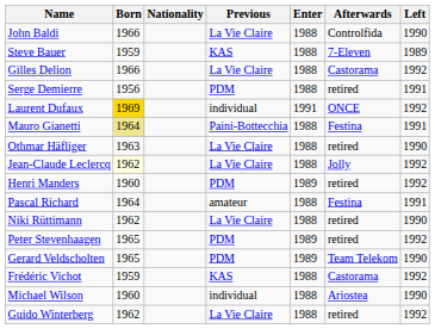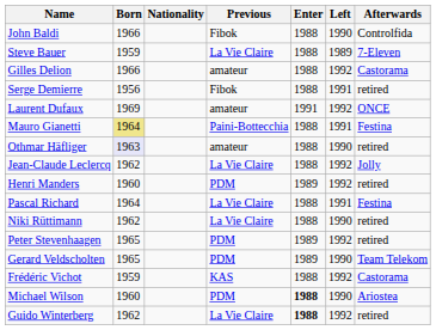 <table class="wikitable sortable">
 <tr>
 <th>Name</th>
 <th>Born</th>
 <th>Nationality</th>
 <th>Previous</th>
 <th>Enter</th>
+<th>Left</th>
 <th>Afterwards</th>
-<th>Left</th>
 </tr>
 <tr>
 <td><a href='#'>John Baldi</a></td>
 <td>1966</td>
 <td></td>
-<td><a href='#'>La Vie Claire</a></td>
+<td>Fibok</td>
 <td>1988</td>
+<td>1990</td>
 <td>Controlfida</td>
-<td>1990</td>
 </tr>
 <tr>
 <td><a href='#'>Steve Bauer</a></td>
 <td>1959</td>
 <td></td>
-<td><a href='#'>KAS</a></td>
+<td><a href='#'>La Vie Claire</a></td>
 <td>1988</td>
+<td>1989</td>
 <td><a href='#'>7-Eleven</a></td>
-<td>1989</td>
 </tr>
 <tr>
 <td><a href='#'>Gilles Delion</a></td>
 <td>1966</td>
 <td></td>
-<td><a href='#'>La Vie Claire</a></td>
+<td>amateur</td>
 <td>1988</td>
+<td>1992</td>
 <td><a href='#'>Castorama</a></td>
-<td>1992</td>
 </tr>
 <tr>
 <td><a href='#'>Serge Demierre</a></td>
 <td>1956</td>
 <td></td>
-<td><a href='#'>PDM</a></td>
+<td>Fibok</td>
 <td>1988</td>
+<td>1991</td>
 <td>retired</td>
-<td>1991</td>
 </tr>
 <tr>
 <td><a href='#'>Laurent Dufaux</a></td>
-<td style="background: gold;">1969</td>
+<td>1969</td>
 <td></td>
-<td>individual</td>
+<td>amateur</td>
 <td>1991</td>
+<td>1992</td>
 <td><a href='#'>ONCE</a></td>
-<td>1992</td>
 </tr>
 <tr>
 <td><a href='#'>Mauro Gianetti</a></td>
 <td style="background: khaki;">1964</td>
 <td></td>
 <td><a href='#'>Paini-Bottecchia</a></td>
 <td>1988</td>
+<td>1991</td>
 <td><a href='#'>Festina</a></td>
-<td>1991</td>
 </tr>
 <tr>
 <td><a href='#'>Othmar Häfliger</a></td>
-<td>1963</td>
+<td style="background: lavender;">1963</td>
+<td></td>
+<td>amateur</td>
+<td>1988</td>
+<td>1990</td>
+<td>retired</td>
+</tr>
+<tr>
+<td><a href='#'>Jean-Claude Leclercq</a></td>
+<td>1962</td>
 <td></td>
 <td><a href='#'>La Vie Claire</a></td>
 <td>1988</td>
-<td>retired</td>
-<td>1990</td>
-</tr>
-<tr>
-<td><a href='#'>Jean-Claude Leclercq</a></td>
-<td style="background: lightyellow;">1962</td>
-<td></td>
-<td><a href='#'>La Vie Claire</a></td>
-<td>1988</td>
+<td>1992</td>
 <td><a href='#'>Jolly</a></td>
-<td>1992</td>
 </tr>
 <tr>
 <td><a href='#'>Henri Manders</a></td>
 <td>1960</td>
 <td></td>
 <td><a href='#'>PDM</a></td>
 <td>1989</td>
+<td>1992</td>
 <td>retired</td>
-<td>1992</td>
 </tr>
 <tr>
 <td><a href='#'>Pascal Richard</a></td>
 <td>1964</td>
 <td></td>
-<td>amateur</td>
+<td><a href='#'>La Vie Claire</a></td>
 <td>1988</td>
+<td>1991</td>
 <td><a href='#'>Festina</a></td>
-<td>1991</td>
 </tr>
 <tr>
 <td><a href='#'>Niki Rüttimann</a></td>
 <td>1962</td>
 <td></td>
 <td><a href='#'>La Vie Claire</a></td>
 <td>1988</td>
+<td>1990</td>
 <td>retired</td>
-<td>1990</td>
 </tr>
 <tr>
 <td><a href='#'>Peter Stevenhaagen</a></td>
 <td>1965</td>
 <td></td>
 <td><a href='#'>PDM</a></td>
 <td>1989</td>
+<td>1992</td>
 <td>retired</td>
-<td>1992</td>
 </tr>
 <tr>
 <td><a href='#'>Gerard Veldscholten</a></td>
 <td>1965</td>
 <td></td>
 <td><a href='#'>PDM</a></td>
 <td>1989</td>
+<td>1990</td>
 <td><a href='#'>Team Telekom</a></td>
-<td>1990</td>
 </tr>
 <tr>
 <td><a href='#'>Frédéric Vichot</a></td>
 <td>1959</td>
 <td></td>
 <td><a href='#'>KAS</a></td>
 <td>1988</td>
+<td>1992</td>
 <td><a href='#'>Castorama</a></td>
-<td>1992</td>
 </tr>
 <tr>
 <td><a href='#'>Michael Wilson</a></td>
 <td>1960</td>
 <td></td>
-<td>individual</td>
-<td>1988</td>
+<td><a href='#'>PDM</a></td>
+<td><strong>1988</strong></td>
+<td>1990</td>
 <td><a href='#'>Ariostea</a></td>
-<td>1990</td>
 </tr>
 <tr>
 <td><a href='#'>Guido Winterberg</a></td>
 <td>1962</td>
 <td></td>
 <td><a href='#'>La Vie Claire</a></td>
-<td>1988</td>
+<td><strong>1988</strong></td>
+<td>1992</td>
 <td>retired</td>
-<td>1992</td>
 </tr>
 </table>
